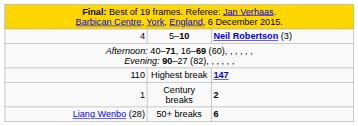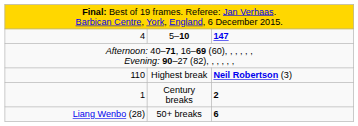 <table class="wikitable" style="font-size: 95%; margin: 1em auto 1em auto;">
 <tr>
 <td colspan="3" align="center" bgcolor="#ffd700"><strong>Final:</strong> Best of 19 frames. Referee: <a href='#'>Jan Verhaas</a>.<br><a href='#'>Barbican Centre</a>, <a href='#'>York</a>, <a href='#'>England</a>, 6 December 2015.</td>
 </tr>
 <tr>
 <td align="right">4</td>
 <td width="100" align="center">5–<strong>10</strong></td>
-<td width="230"><strong><a href='#'>Neil Robertson</a></strong> (3)<br></td>
+<td><strong><a href='#'>147</a></strong></td>
 </tr>
 <tr>
 <td colspan="3" align="center" style="font-size: 100%"><em>Afternoon:</em> 40–<strong>71</strong>, 16–<strong>69</strong> (60), , , , , , <br><em>Evening:</em> <strong>90</strong>–27 (82), , , , , , </td>
 </tr>
 <tr>
 <td align="right">110</td>
 <td align="center">Highest break</td>
-<td><strong><a href='#'>147</a></strong></td>
+<td width="230"><strong><a href='#'>Neil Robertson</a></strong> (3)<br></td>
 </tr>
 <tr>
 <td align="right">1</td>
 <td align="center">Century breaks</td>
 <td><strong>2</strong></td>
 </tr>
 <tr>
 <td width="230" align="right"><a href='#'>Liang Wenbo</a> (28)<br></td>
 <td align="center">50+ breaks</td>
 <td><strong>6</strong></td>
 </tr>
 </table>
